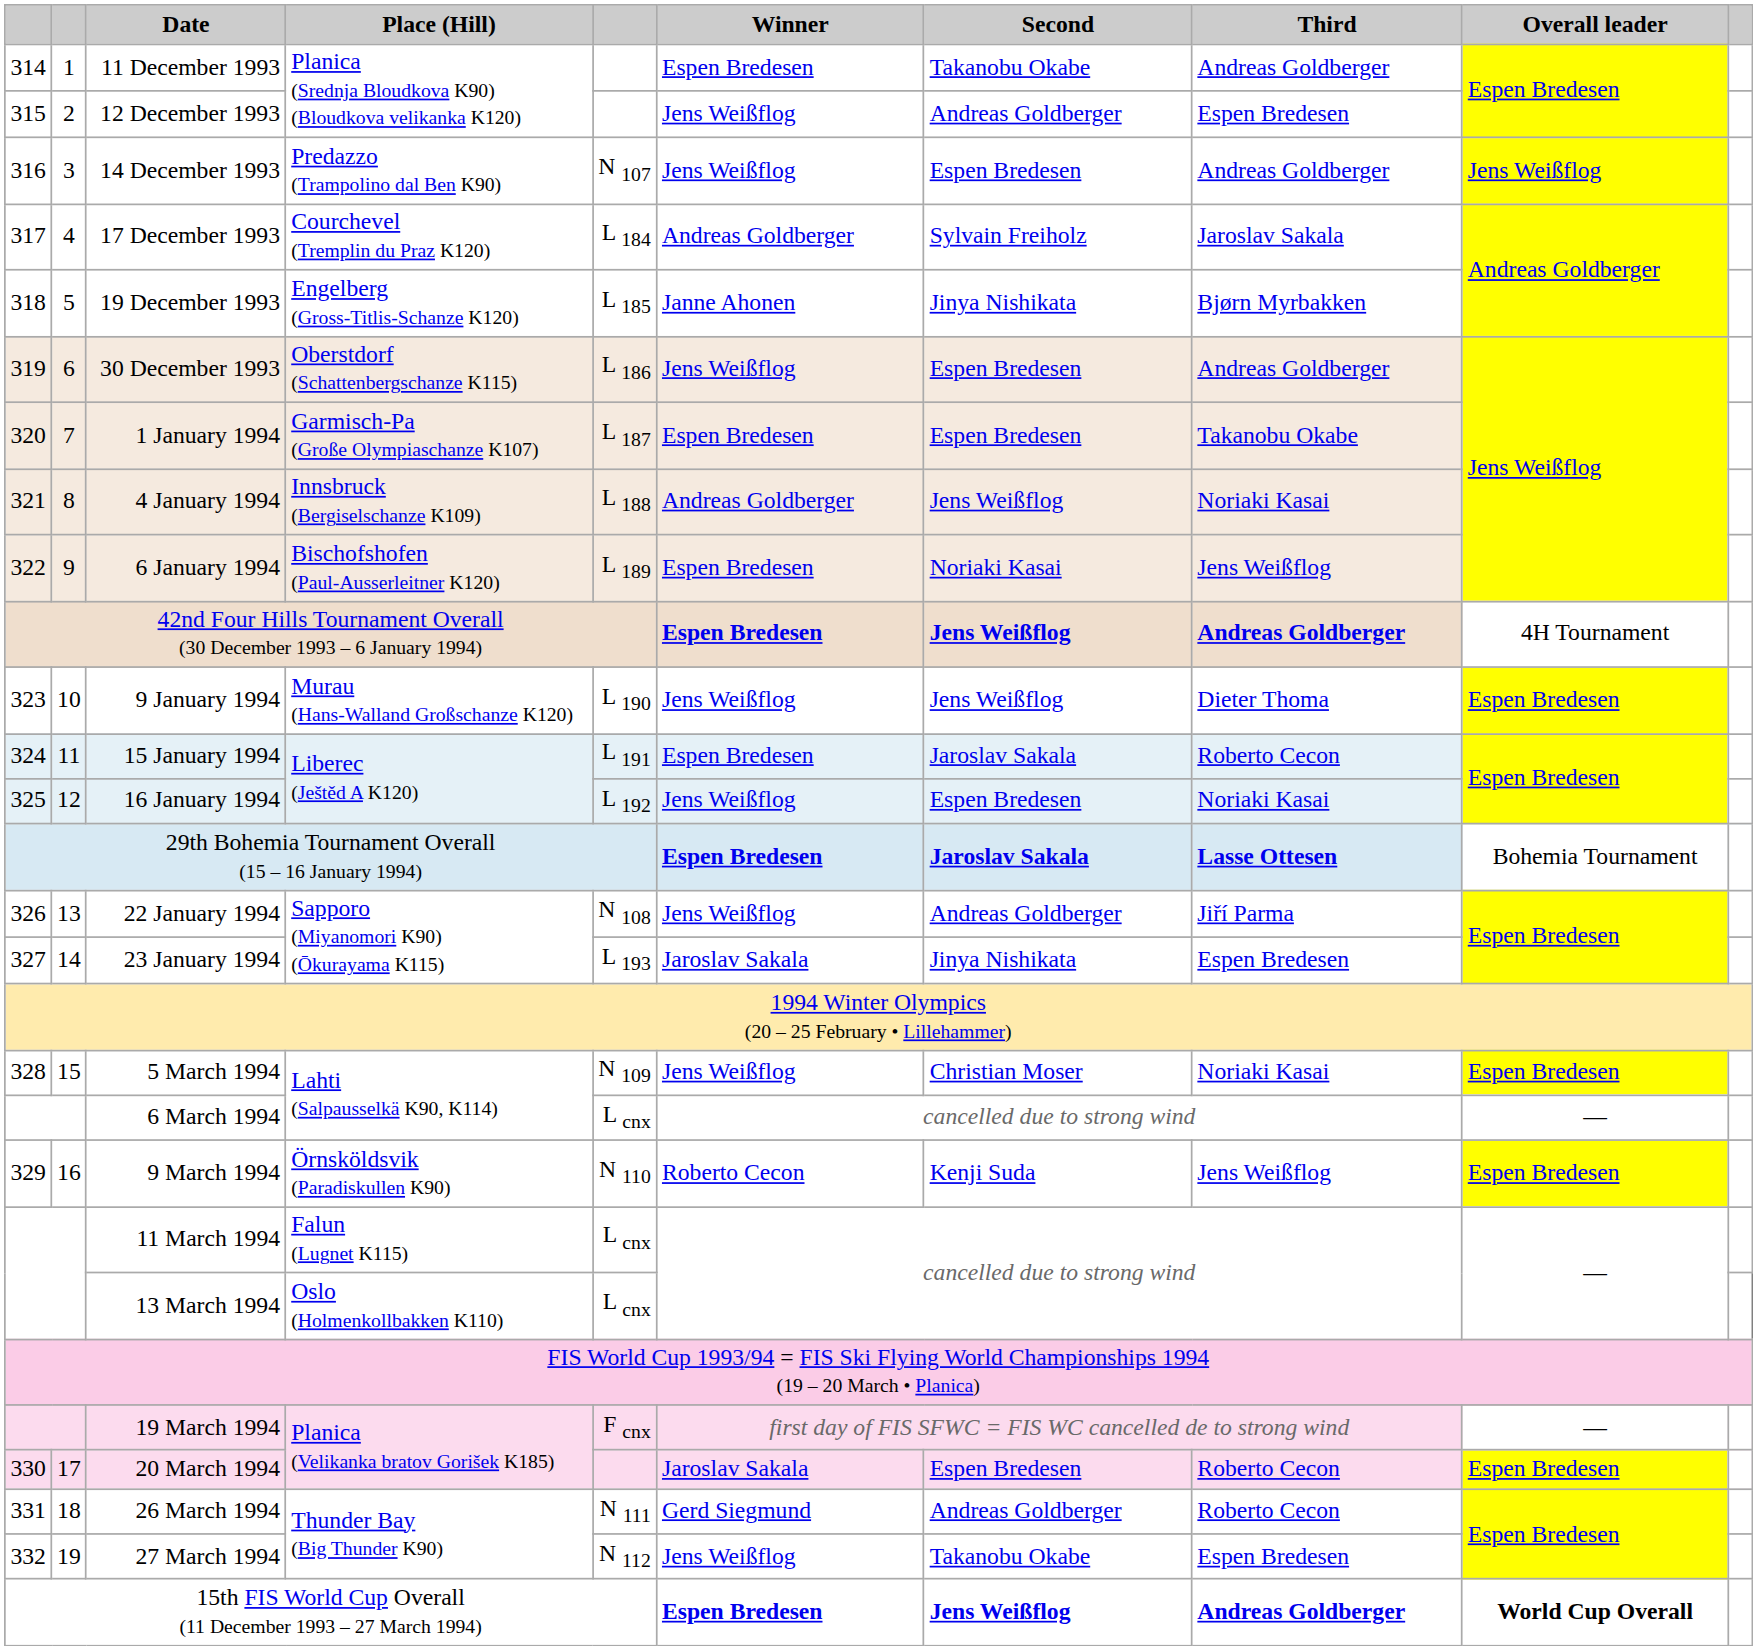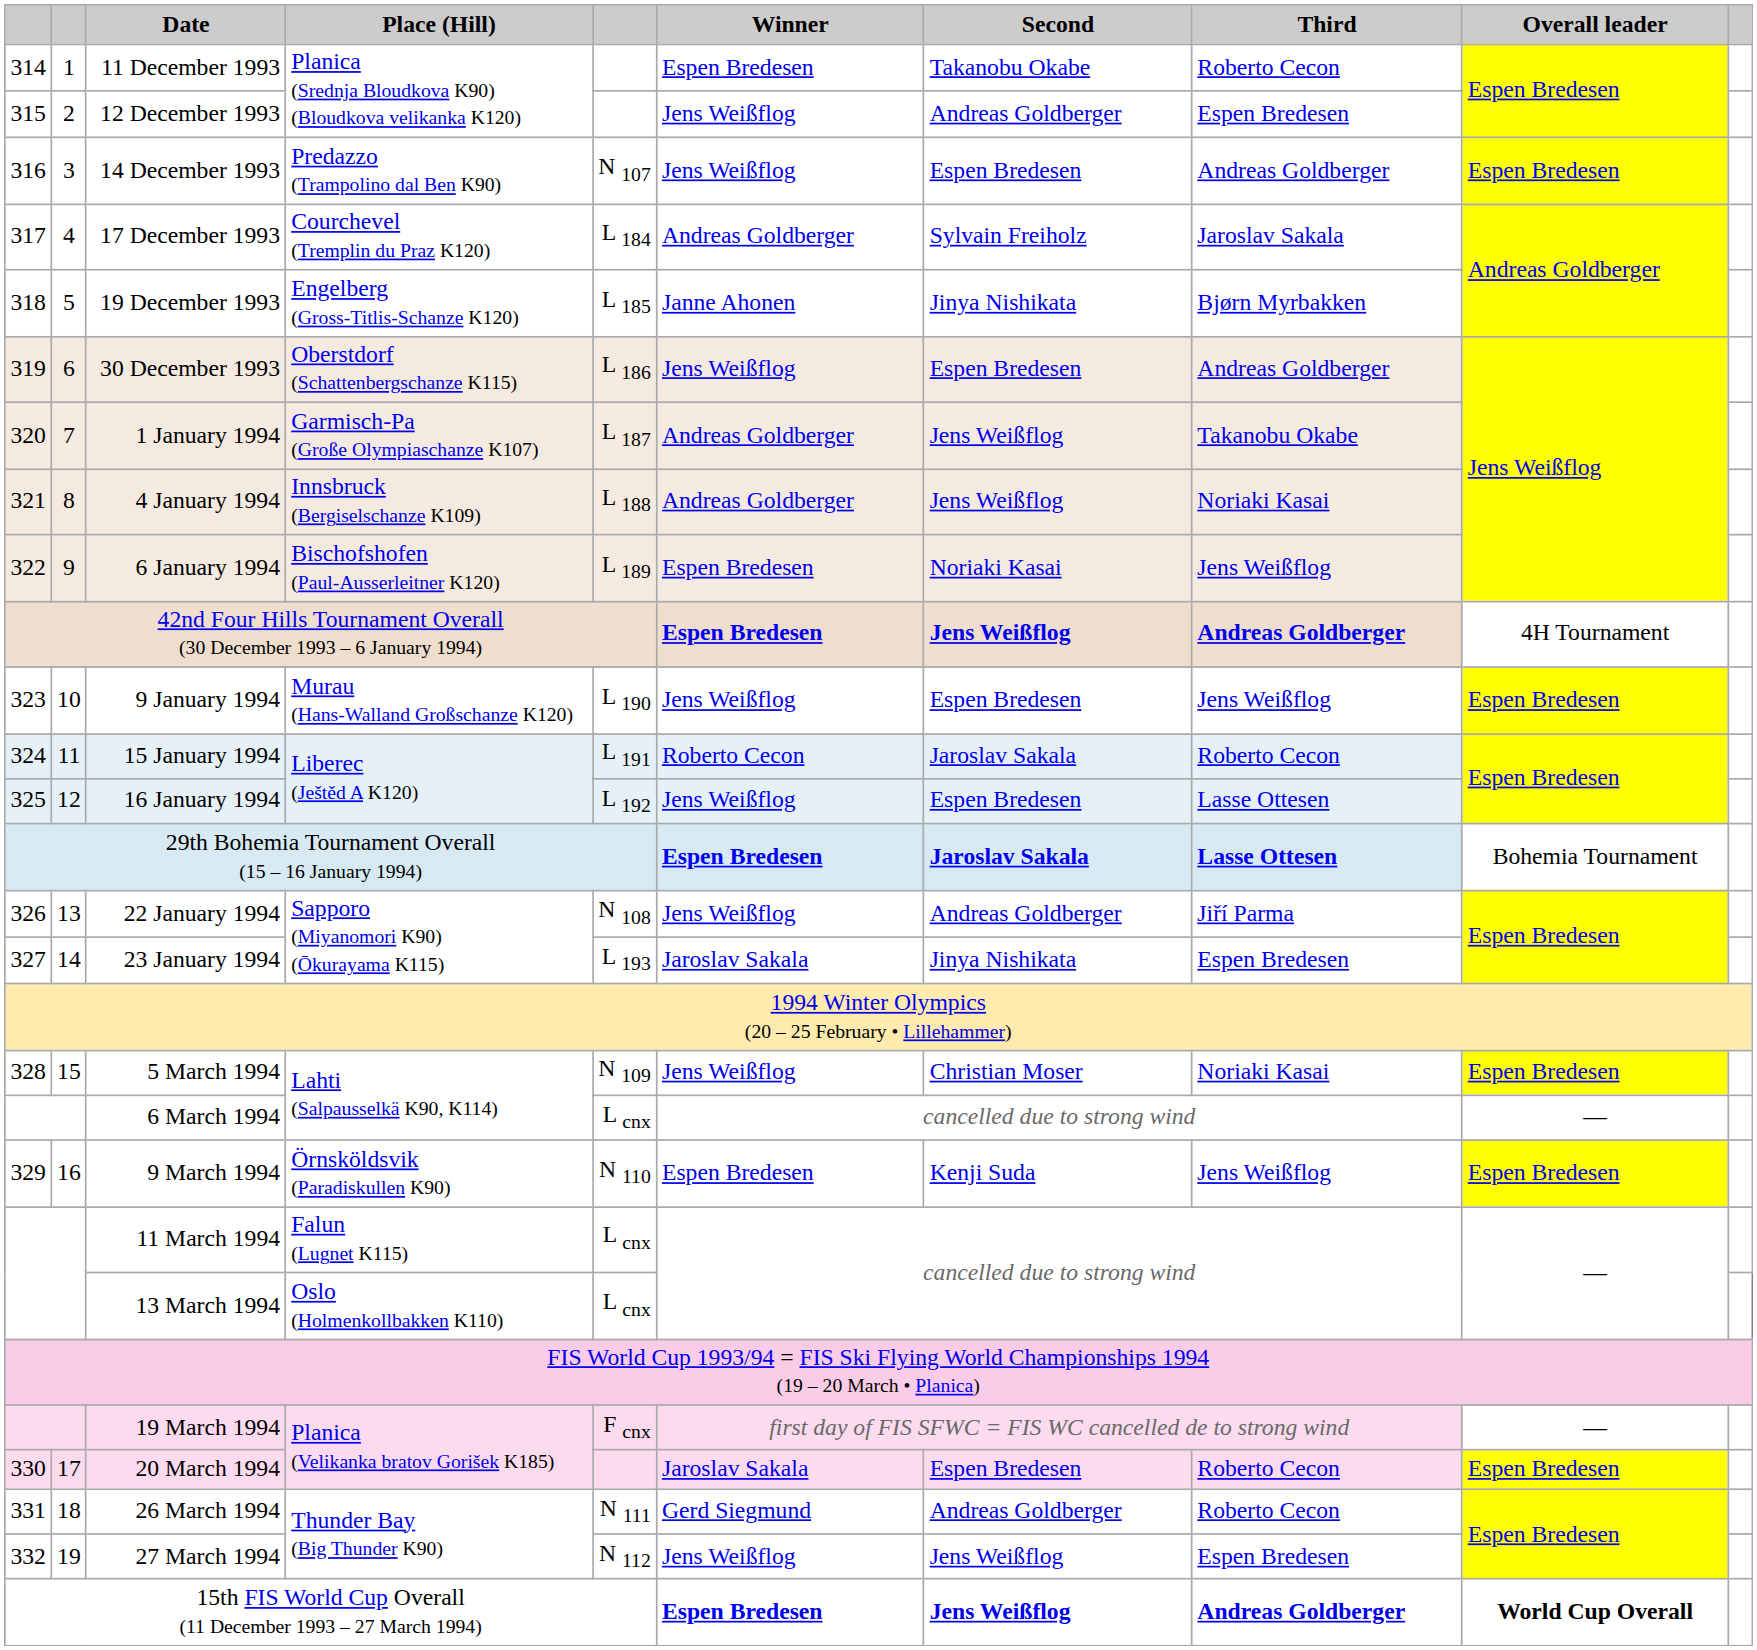 <table class="wikitable plainrowheaders" style="background:#fff; font-size:86%; width:115%; line-height:16px; border:grey solid 1px; border-collapse:collapse;">
 <tr>
 <th scope="col" style="background:#ccc; width=30 px;"></th>
 <th scope="col" style="background:#ccc; width=30 px;"></th>
 <th scope="col" style="background:#ccc; width:130px;">Date</th>
 <th scope="col" style="background:#ccc; width:200px;">Place (Hill)</th>
 <th scope="col" style="background:#ccc; width:36px;"></th>
 <th scope="col" style="background:#ccc; width:183px;">Winner</th>
 <th scope="col" style="background:#ccc; width:183px;">Second</th>
 <th scope="col" style="background:#ccc; width:183px;">Third</th>
 <th scope="col" style="background:#ccc; width:180px;">Overall leader</th>
 <th scope="col" style="background:#ccc; width:10px;"></th>
 </tr>
 <tr>
 <td align=center>314</td>
 <td align=center>1</td>
 <td align=right>11 December 1993</td>
 <td rowspan=2> <a href='#'>Planica</a><br><small>(<a href='#'>Srednja Bloudkova</a> K90)<br>(<a href='#'>Bloudkova velikanka</a> K120)</small></td>
 <td align=right></td>
 <td> <a href='#'>Espen Bredesen</a></td>
 <td> <a href='#'>Takanobu Okabe</a></td>
-<td> <a href='#'>Andreas Goldberger</a></td>
+<td> <a href='#'>Roberto Cecon</a></td>
 <td bgcolor=yellow rowspan=2> <a href='#'>Espen Bredesen</a></td>
 <td></td>
 </tr>
 <tr>
 <td align=center>315</td>
 <td align=center>2</td>
 <td align=right>12 December 1993</td>
 <td align=right></td>
 <td> <a href='#'>Jens Weißflog</a></td>
 <td> <a href='#'>Andreas Goldberger</a></td>
 <td> <a href='#'>Espen Bredesen</a></td>
 <td></td>
 </tr>
 <tr>
 <td align=center>316</td>
 <td align=center>3</td>
 <td align=right>14 December 1993</td>
 <td> <a href='#'>Predazzo</a><br><small>(<a href='#'>Trampolino dal Ben</a> K90)</small></td>
 <td align=right>N <sub>107</sub></td>
 <td> <a href='#'>Jens Weißflog</a></td>
 <td> <a href='#'>Espen Bredesen</a></td>
 <td> <a href='#'>Andreas Goldberger</a></td>
-<td bgcolor=yellow> <a href='#'>Jens Weißflog</a></td>
+<td bgcolor=yellow> <a href='#'>Espen Bredesen</a></td>
 <td></td>
 </tr>
 <tr>
 <td align=center>317</td>
 <td align=center>4</td>
 <td align=right>17 December 1993</td>
 <td> <a href='#'>Courchevel</a><br><small>(<a href='#'>Tremplin du Praz</a> K120)</small></td>
 <td align=right>L <sub>184</sub></td>
 <td> <a href='#'>Andreas Goldberger</a></td>
 <td> <a href='#'>Sylvain Freiholz</a></td>
 <td> <a href='#'>Jaroslav Sakala</a></td>
 <td bgcolor=yellow rowspan=2> <a href='#'>Andreas Goldberger</a></td>
 <td></td>
 </tr>
 <tr>
 <td align=center>318</td>
 <td align=center>5</td>
 <td align=right>19 December 1993</td>
 <td> <a href='#'>Engelberg</a><br><small>(<a href='#'>Gross-Titlis-Schanze</a> K120)</small></td>
 <td align=right>L <sub>185</sub></td>
 <td> <a href='#'>Janne Ahonen</a></td>
 <td> <a href='#'>Jinya Nishikata</a></td>
 <td> <a href='#'>Bjørn Myrbakken</a></td>
 <td></td>
 </tr>
 <tr bgcolor=#F5EADF>
 <td align=center>319</td>
 <td align=center>6</td>
 <td align=right>30 December 1993</td>
 <td> <a href='#'>Oberstdorf</a><br><small>(<a href='#'>Schattenbergschanze</a> K115)</small></td>
 <td align=right>L <sub>186</sub></td>
 <td> <a href='#'>Jens Weißflog</a></td>
 <td> <a href='#'>Espen Bredesen</a></td>
 <td> <a href='#'>Andreas Goldberger</a></td>
 <td bgcolor=yellow rowspan=4> <a href='#'>Jens Weißflog</a></td>
 <td bgcolor=white></td>
 </tr>
 <tr bgcolor=#F5EADF>
 <td align=center>320</td>
 <td align=center>7</td>
 <td align=right>1 January 1994</td>
 <td> <a href='#'>Garmisch-Pa</a><br><small>(<a href='#'>Große Olympiaschanze</a> K107)</small></td>
 <td align=right>L <sub>187</sub></td>
-<td> <a href='#'>Espen Bredesen</a></td>
-<td> <a href='#'>Espen Bredesen</a></td>
+<td> <a href='#'>Andreas Goldberger</a></td>
+<td> <a href='#'>Jens Weißflog</a></td>
 <td> <a href='#'>Takanobu Okabe</a></td>
 <td bgcolor=white></td>
 </tr>
 <tr bgcolor=#F5EADF>
 <td align=center>321</td>
 <td align=center>8</td>
 <td align=right>4 January 1994</td>
 <td> <a href='#'>Innsbruck</a><br><small>(<a href='#'>Bergiselschanze</a> K109)</small></td>
 <td align=right>L <sub>188</sub></td>
 <td> <a href='#'>Andreas Goldberger</a></td>
 <td> <a href='#'>Jens Weißflog</a></td>
 <td> <a href='#'>Noriaki Kasai</a></td>
 <td bgcolor=white></td>
 </tr>
 <tr bgcolor=#F5EADF>
 <td align=center>322</td>
 <td align=center>9</td>
 <td align=right>6 January 1994</td>
 <td> <a href='#'>Bischofshofen</a><br><small>(<a href='#'>Paul-Ausserleitner</a> K120)</small></td>
 <td align=right>L <sub>189</sub></td>
 <td> <a href='#'>Espen Bredesen</a></td>
 <td> <a href='#'>Noriaki Kasai</a></td>
 <td> <a href='#'>Jens Weißflog</a></td>
 <td bgcolor=white></td>
 </tr>
 <tr bgcolor=#EFDECD>
 <td colspan=5 align=center><a href='#'>42nd Four Hills Tournament Overall</a><br><small>(30 December 1993 – 6 January 1994)</small></td>
 <td> <strong><a href='#'>Espen Bredesen</a></strong></td>
 <td> <strong><a href='#'>Jens Weißflog</a></strong></td>
 <td> <strong><a href='#'>Andreas Goldberger</a></strong></td>
 <td bgcolor=white align=center>4H Tournament</td>
 <td bgcolor=white></td>
 </tr>
 <tr>
 <td align=center>323</td>
 <td align=center>10</td>
 <td align=right>9 January 1994</td>
 <td> <a href='#'>Murau</a><br><small>(<a href='#'>Hans-Walland Großschanze</a> K120)</small></td>
 <td align=right>L <sub>190</sub></td>
 <td> <a href='#'>Jens Weißflog</a></td>
+<td> <a href='#'>Espen Bredesen</a></td>
 <td> <a href='#'>Jens Weißflog</a></td>
-<td> <a href='#'>Dieter Thoma</a></td>
 <td bgcolor=yellow> <a href='#'>Espen Bredesen</a></td>
 <td></td>
 </tr>
 <tr bgcolor=#E5F1F7>
 <td align=center>324</td>
 <td align=center>11</td>
 <td align=right>15 January 1994</td>
 <td rowspan=2> <a href='#'>Liberec</a><br><small>(<a href='#'>Ještěd A</a> K120)</small></td>
 <td align=right>L <sub>191</sub></td>
-<td> <a href='#'>Espen Bredesen</a></td>
+<td> <a href='#'>Roberto Cecon</a></td>
 <td> <a href='#'>Jaroslav Sakala</a></td>
 <td> <a href='#'>Roberto Cecon</a></td>
 <td bgcolor=yellow rowspan=2> <a href='#'>Espen Bredesen</a></td>
 <td bgcolor=white></td>
 </tr>
 <tr bgcolor=#E5F1F7>
 <td align=center>325</td>
 <td align=center>12</td>
 <td align=right>16 January 1994</td>
 <td align=right>L <sub>192</sub></td>
 <td> <a href='#'>Jens Weißflog</a></td>
 <td> <a href='#'>Espen Bredesen</a></td>
-<td> <a href='#'>Noriaki Kasai</a></td>
+<td> <a href='#'>Lasse Ottesen</a></td>
 <td bgcolor=white></td>
 </tr>
 <tr bgcolor=#D7E9F3>
 <td colspan=5 align=center>29th Bohemia Tournament Overall<br><small>(15 – 16 January 1994)</small></td>
 <td> <strong><a href='#'>Espen Bredesen</a></strong></td>
 <td> <strong><a href='#'>Jaroslav Sakala</a></strong></td>
 <td> <strong><a href='#'>Lasse Ottesen</a></strong></td>
 <td bgcolor=white align=center>Bohemia Tournament</td>
 <td bgcolor=white></td>
 </tr>
 <tr>
 <td align=center>326</td>
 <td align=center>13</td>
 <td align=right>22 January 1994</td>
 <td rowspan=2> <a href='#'>Sapporo</a><br><small>(<a href='#'>Miyanomori</a> K90)<br>(<a href='#'>Ōkurayama</a> K115)</small></td>
 <td align=right>N <sub>108</sub></td>
 <td> <a href='#'>Jens Weißflog</a></td>
 <td> <a href='#'>Andreas Goldberger</a></td>
 <td> <a href='#'>Jiří Parma</a></td>
 <td bgcolor=yellow rowspan=2> <a href='#'>Espen Bredesen</a></td>
 <td></td>
 </tr>
 <tr>
 <td align=center>327</td>
 <td align=center>14</td>
 <td align=right>23 January 1994</td>
 <td align=right>L <sub>193</sub></td>
 <td> <a href='#'>Jaroslav Sakala</a></td>
 <td> <a href='#'>Jinya Nishikata</a></td>
 <td> <a href='#'>Espen Bredesen</a></td>
 <td></td>
 </tr>
 <tr style="background:#FFEBAD">
 <td colspan=10 align=center> <a href='#'>1994 Winter Olympics</a> <br><small>(20 – 25 February •  <a href='#'>Lillehammer</a>)</small></td>
 </tr>
 <tr>
 <td align=center>328</td>
 <td align=center>15</td>
 <td align=right>5 March 1994</td>
 <td rowspan=2> <a href='#'>Lahti</a><br><small>(<a href='#'>Salpausselkä</a> K90, K114)</small></td>
 <td align=right>N <sub>109</sub></td>
 <td> <a href='#'>Jens Weißflog</a></td>
 <td> <a href='#'>Christian Moser</a></td>
 <td> <a href='#'>Noriaki Kasai</a></td>
 <td bgcolor=yellow> <a href='#'>Espen Bredesen</a></td>
 <td></td>
 </tr>
 <tr>
 <td colspan=2></td>
 <td align=right>6 March 1994</td>
 <td align=right>L <sub>cnx</sub></td>
 <td colspan=3 align=center style=color:#696969><em>cancelled due to strong wind</em></td>
 <td bgcolor=white align=center>—</td>
 <td bgcolor=white></td>
 </tr>
 <tr>
 <td align=center>329</td>
 <td align=center>16</td>
 <td align=right>9 March 1994</td>
 <td> <a href='#'>Örnsköldsvik</a><br><small>(<a href='#'>Paradiskullen</a> K90)</small></td>
 <td align=right>N <sub>110</sub></td>
-<td> <a href='#'>Roberto Cecon</a></td>
+<td> <a href='#'>Espen Bredesen</a></td>
 <td> <a href='#'>Kenji Suda</a></td>
 <td> <a href='#'>Jens Weißflog</a></td>
 <td bgcolor=yellow> <a href='#'>Espen Bredesen</a></td>
 <td></td>
 </tr>
 <tr>
 <td rowspan=2 colspan=2></td>
 <td align=right>11 March 1994</td>
 <td> <a href='#'>Falun</a><br><small>(<a href='#'>Lugnet</a> K115)</small></td>
 <td align=right>L <sub>cnx</sub></td>
 <td rowspan=2 colspan=3 align=center style=color:#696969><em>cancelled due to strong wind</em></td>
 <td rowspan=2 bgcolor=white align=center>—</td>
 <td bgcolor=white></td>
 </tr>
 <tr>
 <td align=right>13 March 1994</td>
 <td> <a href='#'>Oslo</a><br><small>(<a href='#'>Holmenkollbakken</a> K110)</small></td>
 <td align=right>L <sub>cnx</sub></td>
 </tr>
 <tr bgcolor=#FBCCE7>
 <td colspan=10 align=center><a href='#'>FIS World Cup 1993/94</a> = <a href='#'>FIS Ski Flying World Championships 1994</a><br><small>(19 – 20 March • <a href='#'>Planica</a>)</small></td>
 </tr>
 <tr bgcolor=#fcdbee>
 <td colspan=2></td>
 <td align=right>19 March 1994</td>
 <td rowspan=2> <a href='#'>Planica</a><br><small>(<a href='#'>Velikanka bratov Gorišek</a> K185)</small></td>
 <td align=right>F <sub>cnx</sub></td>
 <td colspan=3 align=center style=color:#696969><em>first day of FIS SFWC = FIS WC cancelled de to strong wind</em></td>
 <td bgcolor=white align=center>—</td>
 <td bgcolor=white></td>
 </tr>
 <tr bgcolor=#fcdbee>
 <td align=center>330</td>
 <td align=center>17</td>
 <td align=right>20 March 1994</td>
 <td align=right></td>
 <td> <a href='#'>Jaroslav Sakala</a></td>
 <td> <a href='#'>Espen Bredesen</a></td>
 <td> <a href='#'>Roberto Cecon</a></td>
 <td bgcolor=yellow> <a href='#'>Espen Bredesen</a></td>
 <td bgcolor=white></td>
 </tr>
 <tr>
 <td align=center>331</td>
 <td align=center>18</td>
 <td align=right>26 March 1994</td>
 <td rowspan=2> <a href='#'>Thunder Bay</a><br><small>(<a href='#'>Big Thunder</a> K90)</small></td>
 <td align=right>N <sub>111</sub></td>
 <td> <a href='#'>Gerd Siegmund</a></td>
 <td> <a href='#'>Andreas Goldberger</a></td>
 <td> <a href='#'>Roberto Cecon</a></td>
 <td bgcolor=yellow rowspan=2> <a href='#'>Espen Bredesen</a></td>
 <td></td>
 </tr>
 <tr>
 <td align=center>332</td>
 <td align=center>19</td>
 <td align=right>27 March 1994</td>
 <td align=right>N <sub>112</sub></td>
 <td> <a href='#'>Jens Weißflog</a></td>
-<td> <a href='#'>Takanobu Okabe</a></td>
+<td> <a href='#'>Jens Weißflog</a></td>
 <td> <a href='#'>Espen Bredesen</a></td>
 <td></td>
 </tr>
 <tr>
 <td colspan="5" align="center">15th <a href='#'>FIS World Cup</a> Overall<br><small>(11 December 1993 – 27 March 1994)</small></td>
 <td> <strong><a href='#'>Espen Bredesen</a></strong></td>
 <td> <strong><a href='#'>Jens Weißflog</a></strong></td>
 <td> <strong><a href='#'>Andreas Goldberger</a></strong></td>
 <td align=center><strong>World Cup Overall</strong></td>
 <td></td>
 </tr>
 </table>
